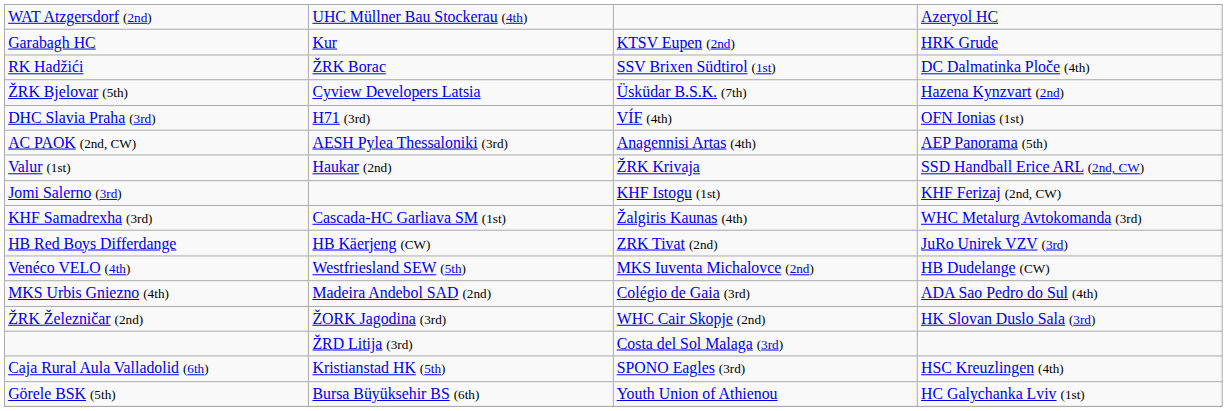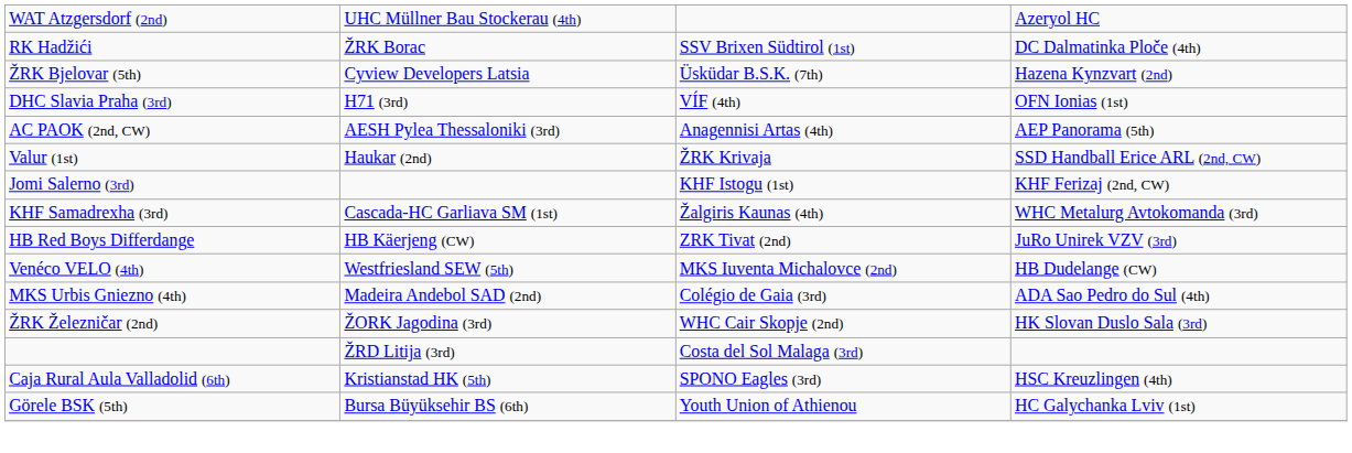 <table class="wikitable">
 <tr>
 <td width=300px> <a href='#'>WAT Atzgersdorf</a> <small>(<a href='#'>2nd</a>)</small></td>
 <td width=300px> <a href='#'>UHC Müllner Bau Stockerau</a> <small>(<a href='#'>4th</a>)</small></td>
 <td width=300px></td>
 <td width=300px> <a href='#'>Azeryol HC</a></td>
-</tr>
-<tr>
-<td> <a href='#'>Garabagh HC</a></td>
-<td> <a href='#'>Kur</a></td>
-<td> <a href='#'>KTSV Eupen</a> <small>(<a href='#'>2nd</a>)</small></td>
-<td> <a href='#'>HRK Grude</a></td>
 </tr>
 <tr>
 <td> <a href='#'>RK Hadžići</a></td>
 <td> <a href='#'>ŽRK Borac</a></td>
 <td> <a href='#'>SSV Brixen Südtirol</a> <small>(<a href='#'>1st</a>)</small></td>
 <td> <a href='#'>DC Dalmatinka Ploče</a> <small>(4th)</small></td>
 </tr>
 <tr>
 <td> <a href='#'>ŽRK Bjelovar</a> <small>(5th)</small></td>
 <td> <a href='#'>Cyview Developers Latsia</a></td>
 <td> <a href='#'>Üsküdar B.S.K.</a> <small>(7th)</small></td>
 <td> <a href='#'>Hazena Kynzvart</a> <small>(<a href='#'>2nd</a>)</small></td>
 </tr>
 <tr>
 <td> <a href='#'>DHC Slavia Praha</a> <small>(<a href='#'>3rd</a>)</small></td>
 <td> <a href='#'>H71</a> <small>(3rd)</small></td>
 <td> <a href='#'>VÍF</a> <small>(4th)</small></td>
 <td> <a href='#'>OFN Ionias</a> <small>(1st)</small></td>
 </tr>
 <tr>
 <td> <a href='#'>AC PAOK</a> <small>(2nd, CW)</small></td>
 <td> <a href='#'>AESH Pylea Thessaloniki</a> <small>(3rd)</small></td>
 <td> <a href='#'>Anagennisi Artas</a> <small>(4th)</small></td>
 <td> <a href='#'>AEP Panorama</a> <small>(5th)</small></td>
 </tr>
 <tr>
 <td> <a href='#'>Valur</a> <small>(1st)</small></td>
 <td> <a href='#'>Haukar</a> <small>(2nd)</small></td>
 <td> <a href='#'>ŽRK Krivaja</a></td>
 <td> <a href='#'>SSD Handball Erice ARL</a> <small>(<a href='#'>2nd, CW</a>)</small></td>
 </tr>
 <tr>
 <td> <a href='#'>Jomi Salerno</a> <small>(<a href='#'>3rd</a>)</small></td>
 <td></td>
 <td> <a href='#'>KHF Istogu</a> <small>(1st)</small></td>
 <td> <a href='#'>KHF Ferizaj</a> <small>(2nd, CW)</small></td>
 </tr>
 <tr>
 <td> <a href='#'>KHF Samadrexha</a> <small>(3rd)</small></td>
 <td> <a href='#'>Cascada-HC Garliava SM</a> <small>(1st)</small></td>
 <td> <a href='#'>Žalgiris Kaunas</a> <small>(4th)</small></td>
 <td> <a href='#'>WHC Metalurg Avtokomanda</a> <small>(3rd)</small></td>
 </tr>
 <tr>
 <td> <a href='#'>HB Red Boys Differdange</a></td>
 <td> <a href='#'>HB Käerjeng</a> <small>(CW)</small></td>
 <td> <a href='#'>ZRK Tivat</a> <small>(2nd)</small></td>
 <td> <a href='#'>JuRo Unirek VZV</a> <small>(<a href='#'>3rd</a>)</small></td>
 </tr>
 <tr>
 <td> <a href='#'>Venéco VELO</a> <small>(<a href='#'>4th</a>)</small></td>
 <td> <a href='#'>Westfriesland SEW</a> <small>(<a href='#'>5th</a>)</small></td>
 <td> <a href='#'>MKS Iuventa Michalovce</a> <small>(<a href='#'>2nd</a>)</small></td>
 <td> <a href='#'>HB Dudelange</a> <small>(CW)</small></td>
 </tr>
 <tr>
 <td> <a href='#'>MKS Urbis Gniezno</a> <small>(4th)</small></td>
 <td> <a href='#'>Madeira Andebol SAD</a> <small>(2nd)</small></td>
 <td> <a href='#'>Colégio de Gaia</a> <small>(3rd)</small></td>
 <td> <a href='#'>ADA Sao Pedro do Sul</a>  <small>(4th)</small></td>
 </tr>
 <tr>
 <td> <a href='#'>ŽRK Železničar</a> <small>(2nd)</small></td>
 <td> <a href='#'>ŽORK Jagodina</a> <small>(3rd)</small></td>
 <td> <a href='#'>WHC Cair Skopje</a> <small>(2nd)</small></td>
 <td> <a href='#'>HK Slovan Duslo Sala</a> <small>(<a href='#'>3rd</a>)</small></td>
 </tr>
 <tr>
 <td></td>
 <td> <a href='#'>ŽRD Litija</a> <small>(3rd)</small></td>
 <td> <a href='#'>Costa del Sol Malaga</a> <small>(<a href='#'>3rd</a>)</small></td>
 <td></td>
 </tr>
 <tr>
 <td> <a href='#'>Caja Rural Aula Valladolid</a> <small>(<a href='#'>6th</a>)</small></td>
 <td> <a href='#'>Kristianstad HK</a> <small>(<a href='#'>5th</a>)</small></td>
 <td> <a href='#'>SPONO Eagles</a> <small>(3rd)</small></td>
 <td> <a href='#'>HSC Kreuzlingen</a> <small>(4th)</small></td>
 </tr>
 <tr>
 <td> <a href='#'>Görele BSK</a> <small>(5th)</small></td>
 <td> <a href='#'>Bursa Büyüksehir BS</a> <small>(6th)</small></td>
 <td> <a href='#'>Youth Union of Athienou</a></td>
 <td> <a href='#'>HC Galychanka Lviv</a> <small>(1st)</small></td>
 </tr>
 <tr>
 </tr>
 </table>
